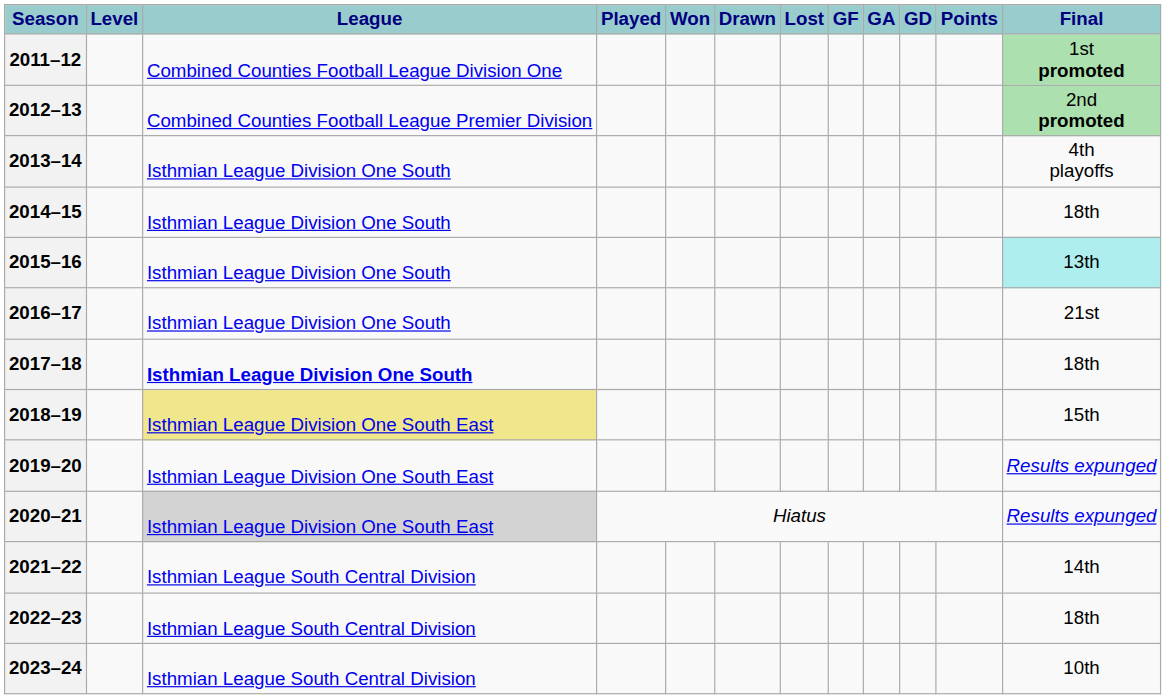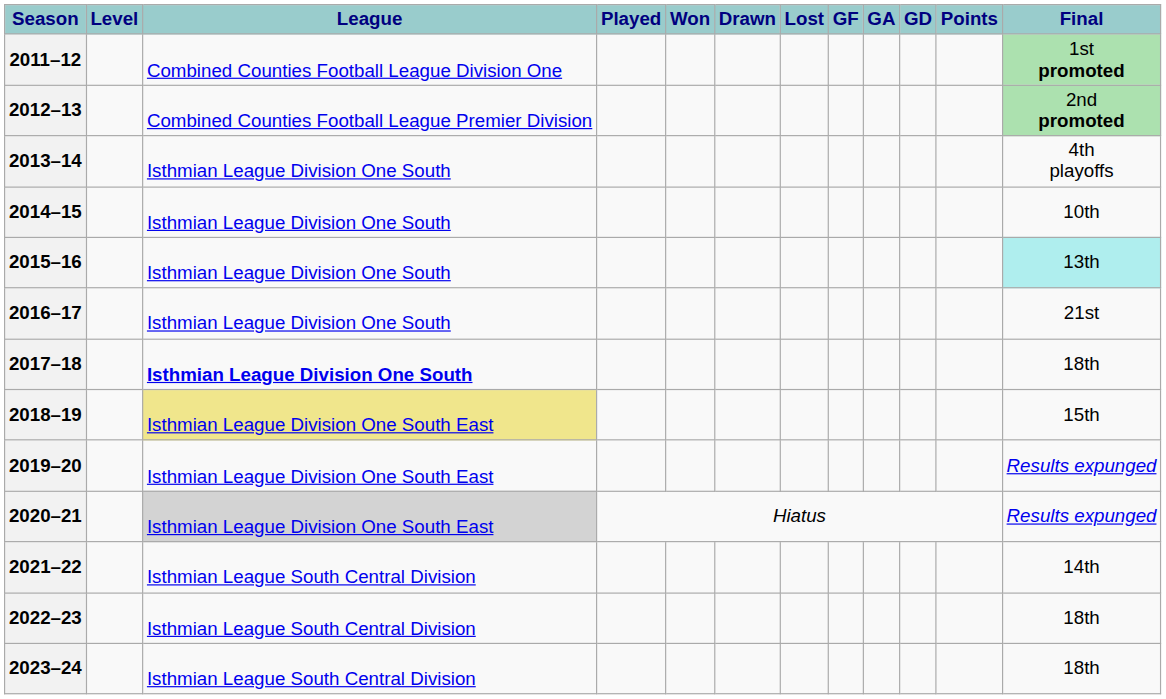 <table class="wikitable sortable">
 <tr>
 <th style="background:#9cc; color:navy;">Season</th>
 <th style="background:#9cc; color:navy;">Level</th>
 <th style="background:#9cc; color:navy;">League</th>
 <th style="background:#9cc; color:navy;">Played</th>
 <th style="background:#9cc; color:navy;">Won</th>
 <th style="background:#9cc; color:navy;">Drawn</th>
 <th style="background:#9cc; color:navy;">Lost</th>
 <th style="background:#9cc; color:navy;"><abbr>GF</abbr></th>
 <th style="background:#9cc; color:navy;"><abbr>GA</abbr></th>
 <th style="background:#9cc; color:navy;"><abbr>GD</abbr></th>
 <th style="background:#9cc; color:navy;">Points</th>
 <th style="background:#9cc; color:navy;"><abbr>Final</abbr></th>
 </tr>
 <tr>
 <th>2011–12</th>
 <td><br></td>
 <td><br><a href='#'>Combined Counties Football League Division One</a></td>
 <td><br></td>
 <td><br></td>
 <td><br></td>
 <td><br></td>
 <td><br></td>
 <td><br></td>
 <td><br></td>
 <td><br></td>
 <td align=center bgcolor="#ACE1AF">1st <br> <strong>promoted</strong></td>
 </tr>
 <tr>
 <th>2012–13</th>
 <td><br></td>
 <td><br><a href='#'>Combined Counties Football League Premier Division</a></td>
 <td><br></td>
 <td><br></td>
 <td><br></td>
 <td><br></td>
 <td><br></td>
 <td><br></td>
 <td><br></td>
 <td><br></td>
 <td align=center bgcolor="#ACE1AF">2nd <br> <strong>promoted</strong></td>
 </tr>
 <tr>
 <th>2013–14</th>
 <td><br></td>
 <td><br><a href='#'>Isthmian League Division One South</a></td>
 <td><br></td>
 <td><br></td>
 <td><br></td>
 <td><br></td>
 <td><br></td>
 <td><br></td>
 <td><br></td>
 <td><br></td>
 <td align=center>4th <br> playoffs</td>
 </tr>
 <tr>
 <th>2014–15</th>
 <td><br></td>
 <td><br><a href='#'>Isthmian League Division One South</a></td>
 <td><br></td>
 <td><br></td>
 <td><br></td>
 <td><br></td>
 <td><br></td>
 <td><br></td>
 <td><br></td>
 <td><br></td>
-<td align=center>18th</td>
+<td align=center>10th</td>
 </tr>
 <tr>
 <th>2015–16</th>
 <td><br></td>
 <td><br><a href='#'>Isthmian League Division One South</a></td>
 <td><br></td>
 <td><br></td>
 <td><br></td>
 <td><br></td>
 <td><br></td>
 <td><br></td>
 <td><br></td>
 <td><br></td>
 <td align=center style="background: paleturquoise;">13th</td>
 </tr>
 <tr>
 <th>2016–17</th>
 <td><br></td>
 <td><br><a href='#'>Isthmian League Division One South</a></td>
 <td><br></td>
 <td><br></td>
 <td><br></td>
 <td><br></td>
 <td><br></td>
 <td><br></td>
 <td><br></td>
 <td><br></td>
 <td align=center>21st</td>
 </tr>
 <tr>
 <th>2017–18</th>
 <td><br></td>
 <td><strong><br><a href='#'>Isthmian League Division One South</a></strong></td>
 <td><br></td>
 <td><br></td>
 <td><br></td>
 <td><br></td>
 <td><br></td>
 <td><br></td>
 <td><br></td>
 <td><br></td>
 <td align=center>18th</td>
 </tr>
 <tr>
 <th>2018–19</th>
 <td><br></td>
 <td style="background: khaki;"><br><a href='#'>Isthmian League Division One South East</a></td>
 <td><br></td>
 <td><br></td>
 <td><br></td>
 <td><br></td>
 <td><br></td>
 <td><br></td>
 <td><br></td>
 <td><br></td>
 <td align=center>15th</td>
 </tr>
 <tr>
 <th>2019–20</th>
 <td><br></td>
 <td><br><a href='#'>Isthmian League Division One South East</a></td>
 <td><br></td>
 <td><br></td>
 <td><br></td>
 <td><br></td>
 <td><br></td>
 <td><br></td>
 <td><br></td>
 <td><br></td>
 <td align=center><em><a href='#'>Results expunged</a></em></td>
 </tr>
 <tr>
 <th>2020–21</th>
 <td><br></td>
 <td style="background: lightgrey;"><br><a href='#'>Isthmian League Division One South East</a></td>
 <td colspan=8 align=center><em>Hiatus</em></td>
 <td align=center><em><a href='#'>Results expunged</a></em></td>
 </tr>
 <tr>
 <th>2021–22</th>
 <td><br></td>
 <td><br><a href='#'>Isthmian League South Central Division</a></td>
 <td><br></td>
 <td><br></td>
 <td><br></td>
 <td><br></td>
 <td><br></td>
 <td><br></td>
 <td><br></td>
 <td><br></td>
 <td align=center>14th</td>
 </tr>
 <tr>
 <th>2022–23</th>
 <td><br></td>
 <td><br><a href='#'>Isthmian League South Central Division</a></td>
 <td><br></td>
 <td><br></td>
 <td><br></td>
 <td><br></td>
 <td><br></td>
 <td><br></td>
 <td><br></td>
 <td><br></td>
 <td align=center>18th</td>
 </tr>
 <tr>
 <th>2023–24</th>
 <td><br></td>
 <td><br><a href='#'>Isthmian League South Central Division</a></td>
 <td><br></td>
 <td><br></td>
 <td><br></td>
 <td><br></td>
 <td><br></td>
 <td><br></td>
 <td><br></td>
 <td><br></td>
-<td align=center>10th</td>
+<td align=center>18th</td>
 </tr>
 </table>
